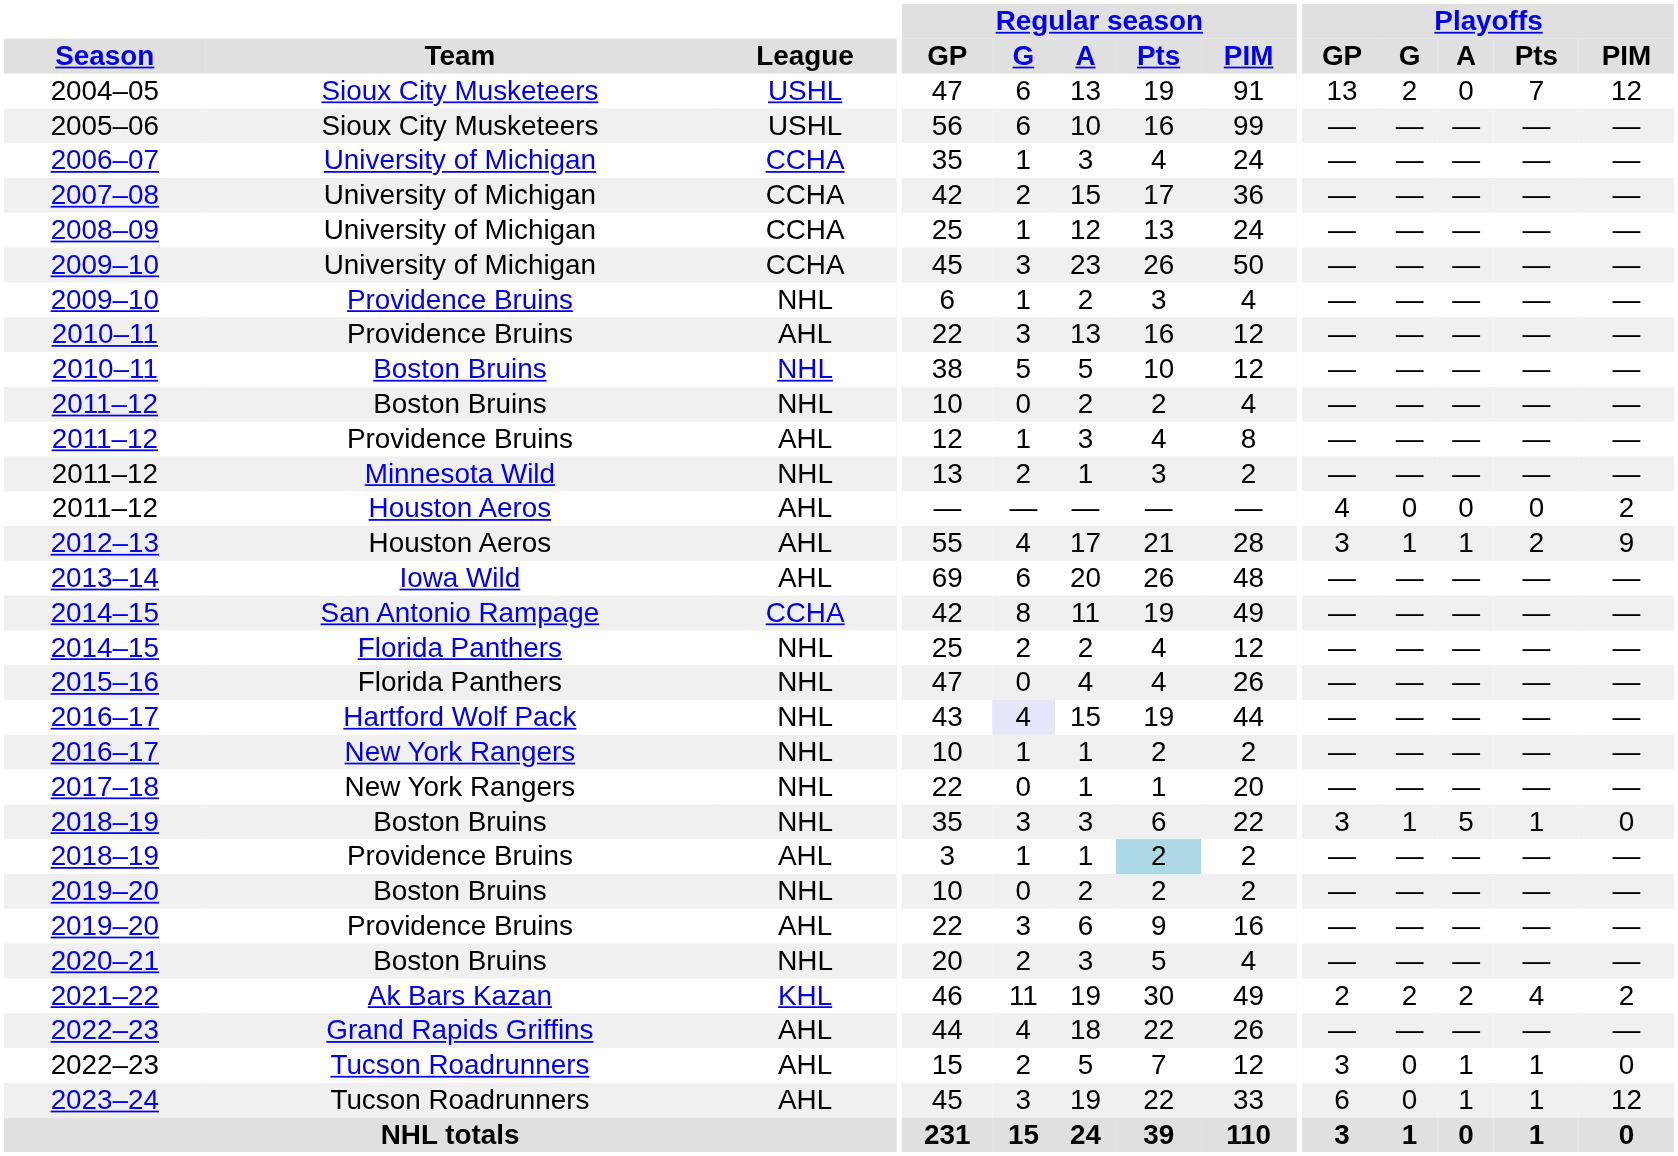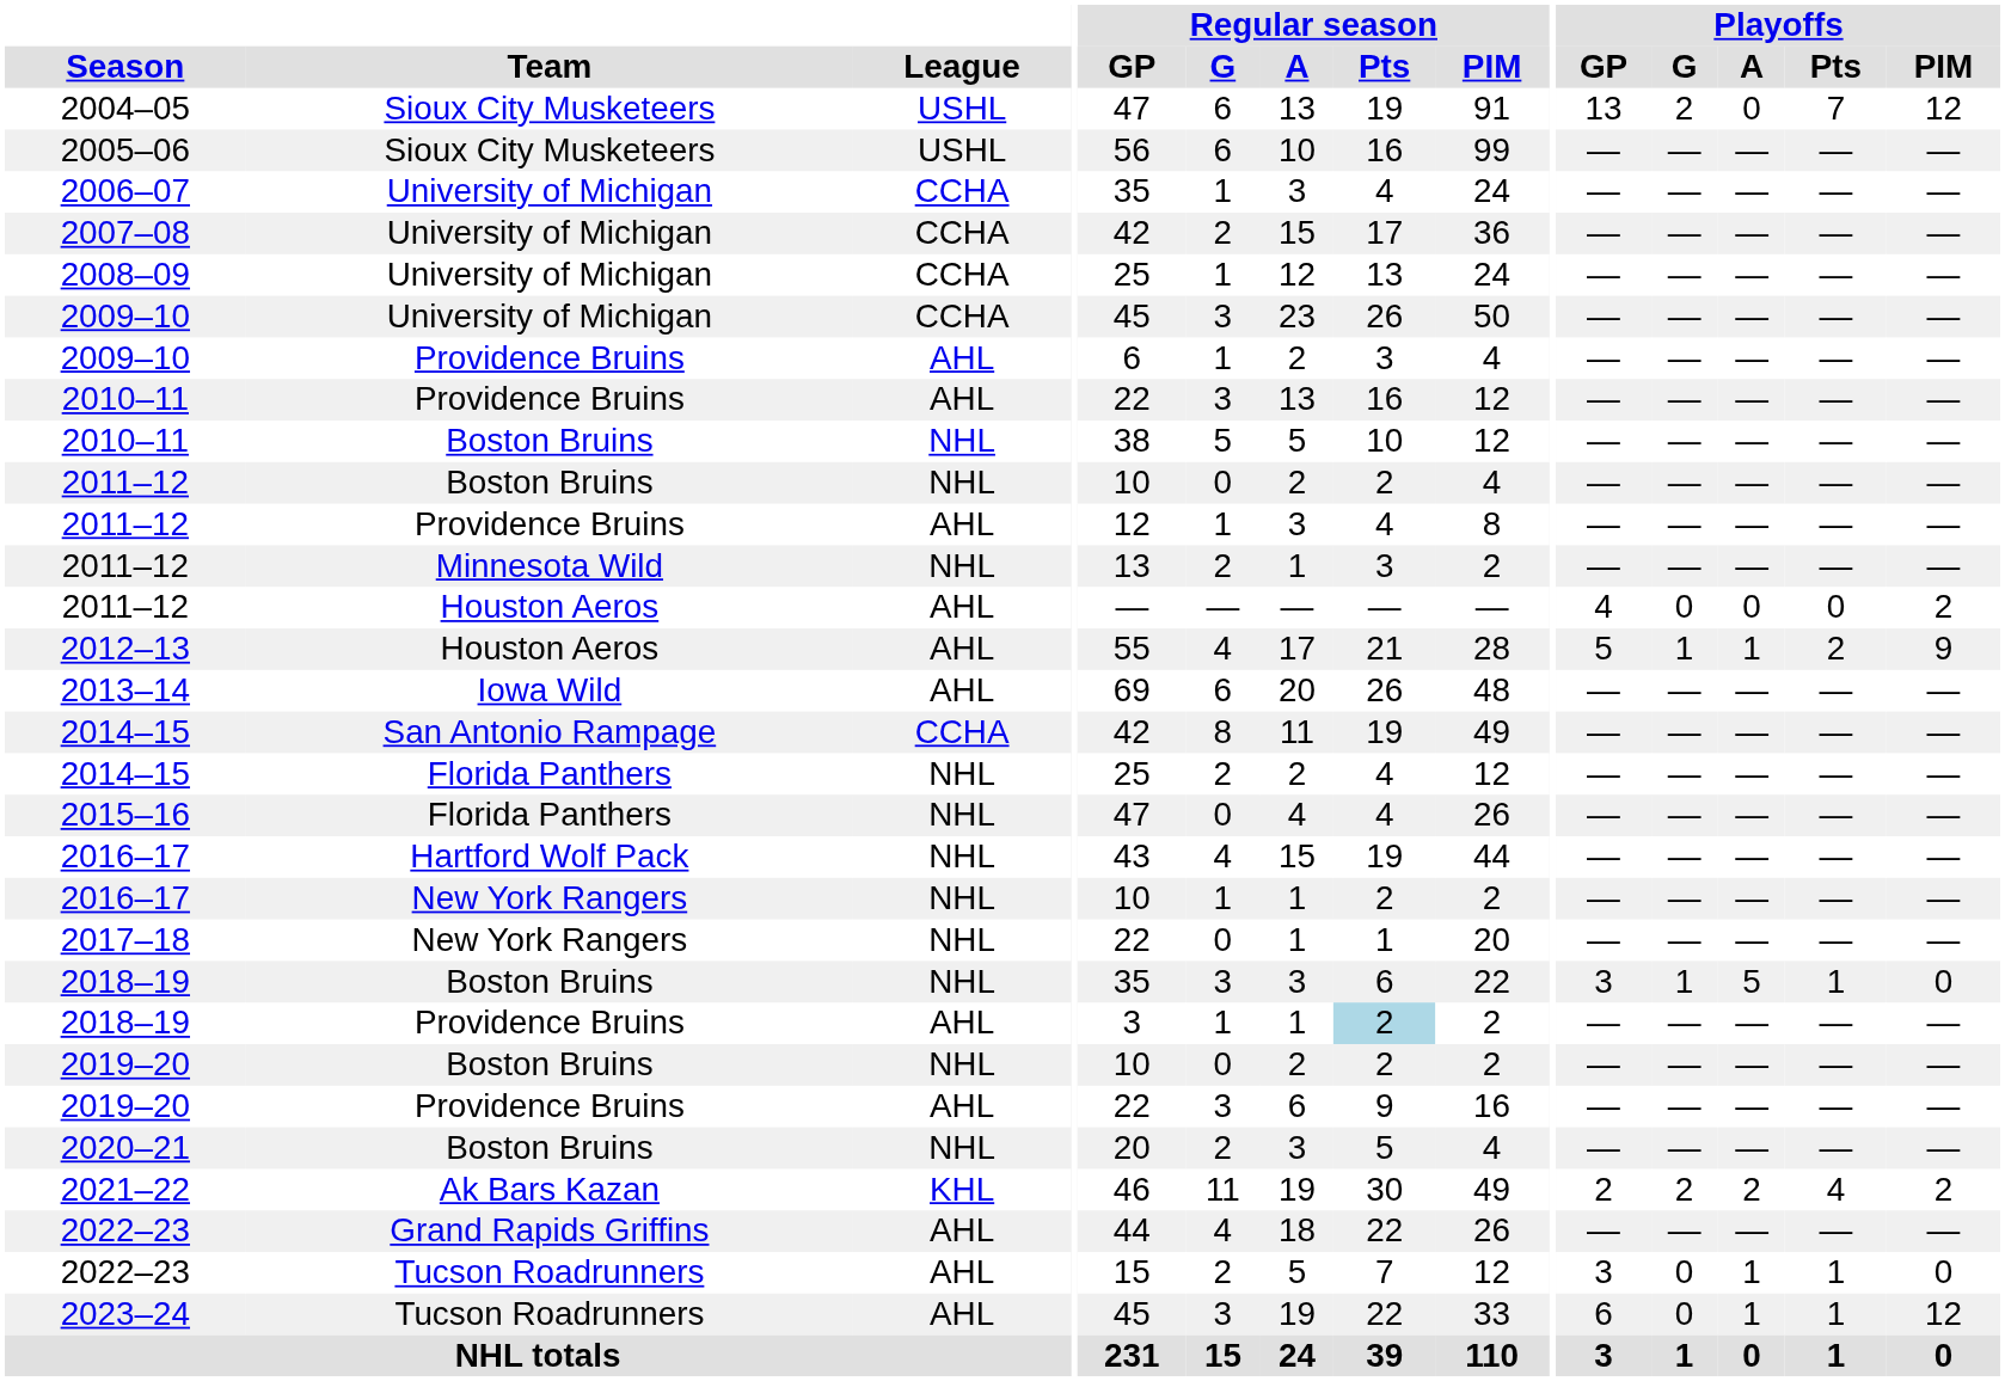 <table border="0" cellpadding="1" cellspacing="0" style="text-align:center; width:60em">
 <tr bgcolor="#e0e0e0">
 <th colspan="3" bgcolor="#ffffff"></th>
 <th rowspan="99" bgcolor="#ffffff"></th>
 <th colspan="5"><a href='#'>Regular season</a></th>
 <th rowspan="99" bgcolor="#ffffff"></th>
 <th colspan="5"><a href='#'>Playoffs</a></th>
 </tr>
 <tr bgcolor="#e0e0e0">
 <th><a href='#'>Season</a></th>
 <th>Team</th>
 <th>League</th>
 <th>GP</th>
 <th><a href='#'>G</a></th>
 <th><a href='#'>A</a></th>
 <th><a href='#'>Pts</a></th>
 <th><a href='#'>PIM</a></th>
 <th>GP</th>
 <th>G</th>
 <th>A</th>
 <th>Pts</th>
 <th>PIM</th>
 </tr>
 <tr>
 <td>2004–05</td>
 <td><a href='#'>Sioux City Musketeers</a></td>
 <td><a href='#'>USHL</a></td>
 <td>47</td>
 <td>6</td>
 <td>13</td>
 <td>19</td>
 <td>91</td>
 <td>13</td>
 <td>2</td>
 <td>0</td>
 <td>7</td>
 <td>12</td>
 </tr>
 <tr style="background:#f0f0f0;">
 <td>2005–06</td>
 <td>Sioux City Musketeers</td>
 <td>USHL</td>
 <td>56</td>
 <td>6</td>
 <td>10</td>
 <td>16</td>
 <td>99</td>
 <td>—</td>
 <td>—</td>
 <td>—</td>
 <td>—</td>
 <td>—</td>
 </tr>
 <tr>
 <td><a href='#'>2006–07</a></td>
 <td><a href='#'>University of Michigan</a></td>
 <td><a href='#'>CCHA</a></td>
 <td>35</td>
 <td>1</td>
 <td>3</td>
 <td>4</td>
 <td>24</td>
 <td>—</td>
 <td>—</td>
 <td>—</td>
 <td>—</td>
 <td>—</td>
 </tr>
 <tr style="background:#f0f0f0;">
 <td><a href='#'>2007–08</a></td>
 <td>University of Michigan</td>
 <td>CCHA</td>
 <td>42</td>
 <td>2</td>
 <td>15</td>
 <td>17</td>
 <td>36</td>
 <td>—</td>
 <td>—</td>
 <td>—</td>
 <td>—</td>
 <td>—</td>
 </tr>
 <tr>
 <td><a href='#'>2008–09</a></td>
 <td>University of Michigan</td>
 <td>CCHA</td>
 <td>25</td>
 <td>1</td>
 <td>12</td>
 <td>13</td>
 <td>24</td>
 <td>—</td>
 <td>—</td>
 <td>—</td>
 <td>—</td>
 <td>—</td>
 </tr>
 <tr style="background:#f0f0f0;">
 <td><a href='#'>2009–10</a></td>
 <td>University of Michigan</td>
 <td>CCHA</td>
 <td>45</td>
 <td>3</td>
 <td>23</td>
 <td>26</td>
 <td>50</td>
 <td>—</td>
 <td>—</td>
 <td>—</td>
 <td>—</td>
 <td>—</td>
 </tr>
 <tr>
 <td><a href='#'>2009–10</a></td>
 <td><a href='#'>Providence Bruins</a></td>
-<td>NHL</td>
+<td><a href='#'>AHL</a></td>
 <td>6</td>
 <td>1</td>
 <td>2</td>
 <td>3</td>
 <td>4</td>
 <td>—</td>
 <td>—</td>
 <td>—</td>
 <td>—</td>
 <td>—</td>
 </tr>
 <tr style="background:#f0f0f0;">
 <td><a href='#'>2010–11</a></td>
 <td>Providence Bruins</td>
 <td>AHL</td>
 <td>22</td>
 <td>3</td>
 <td>13</td>
 <td>16</td>
 <td>12</td>
 <td>—</td>
 <td>—</td>
 <td>—</td>
 <td>—</td>
 <td>—</td>
 </tr>
 <tr>
 <td><a href='#'>2010–11</a></td>
 <td><a href='#'>Boston Bruins</a></td>
 <td><a href='#'>NHL</a></td>
 <td>38</td>
 <td>5</td>
 <td>5</td>
 <td>10</td>
 <td>12</td>
 <td>—</td>
 <td>—</td>
 <td>—</td>
 <td>—</td>
 <td>—</td>
 </tr>
 <tr style="background:#f0f0f0;">
 <td><a href='#'>2011–12</a></td>
 <td>Boston Bruins</td>
 <td>NHL</td>
 <td>10</td>
 <td>0</td>
 <td>2</td>
 <td>2</td>
 <td>4</td>
 <td>—</td>
 <td>—</td>
 <td>—</td>
 <td>—</td>
 <td>—</td>
 </tr>
 <tr>
 <td><a href='#'>2011–12</a></td>
 <td>Providence Bruins</td>
 <td>AHL</td>
 <td>12</td>
 <td>1</td>
 <td>3</td>
 <td>4</td>
 <td>8</td>
 <td>—</td>
 <td>—</td>
 <td>—</td>
 <td>—</td>
 <td>—</td>
 </tr>
 <tr style="background:#f0f0f0;">
 <td>2011–12</td>
 <td><a href='#'>Minnesota Wild</a></td>
 <td>NHL</td>
 <td>13</td>
 <td>2</td>
 <td>1</td>
 <td>3</td>
 <td>2</td>
 <td>—</td>
 <td>—</td>
 <td>—</td>
 <td>—</td>
 <td>—</td>
 </tr>
 <tr>
 <td>2011–12</td>
 <td><a href='#'>Houston Aeros</a></td>
 <td>AHL</td>
 <td>—</td>
 <td>—</td>
 <td>—</td>
 <td>—</td>
 <td>—</td>
 <td>4</td>
 <td>0</td>
 <td>0</td>
 <td>0</td>
 <td>2</td>
 </tr>
 <tr style="background:#f0f0f0;">
 <td><a href='#'>2012–13</a></td>
 <td>Houston Aeros</td>
 <td>AHL</td>
 <td>55</td>
 <td>4</td>
 <td>17</td>
 <td>21</td>
 <td>28</td>
-<td>3</td>
+<td>5</td>
 <td>1</td>
 <td>1</td>
 <td>2</td>
 <td>9</td>
 </tr>
 <tr>
 <td><a href='#'>2013–14</a></td>
 <td><a href='#'>Iowa Wild</a></td>
 <td>AHL</td>
 <td>69</td>
 <td>6</td>
 <td>20</td>
 <td>26</td>
 <td>48</td>
 <td>—</td>
 <td>—</td>
 <td>—</td>
 <td>—</td>
 <td>—</td>
 </tr>
 <tr style="background:#f0f0f0;">
 <td><a href='#'>2014–15</a></td>
 <td><a href='#'>San Antonio Rampage</a></td>
 <td><a href='#'>CCHA</a></td>
 <td>42</td>
 <td>8</td>
 <td>11</td>
 <td>19</td>
 <td>49</td>
 <td>—</td>
 <td>—</td>
 <td>—</td>
 <td>—</td>
 <td>—</td>
 </tr>
 <tr>
 <td><a href='#'>2014–15</a></td>
 <td><a href='#'>Florida Panthers</a></td>
 <td>NHL</td>
 <td>25</td>
 <td>2</td>
 <td>2</td>
 <td>4</td>
 <td>12</td>
 <td>—</td>
 <td>—</td>
 <td>—</td>
 <td>—</td>
 <td>—</td>
 </tr>
 <tr style="background:#f0f0f0;">
 <td><a href='#'>2015–16</a></td>
 <td>Florida Panthers</td>
 <td>NHL</td>
 <td>47</td>
 <td>0</td>
 <td>4</td>
 <td>4</td>
 <td>26</td>
 <td>—</td>
 <td>—</td>
 <td>—</td>
 <td>—</td>
 <td>—</td>
 </tr>
 <tr>
 <td><a href='#'>2016–17</a></td>
 <td><a href='#'>Hartford Wolf Pack</a></td>
 <td>NHL</td>
 <td>43</td>
-<td style="background: lavender;">4</td>
+<td>4</td>
 <td>15</td>
 <td>19</td>
 <td>44</td>
 <td>—</td>
 <td>—</td>
 <td>—</td>
 <td>—</td>
 <td>—</td>
 </tr>
 <tr style="background:#f0f0f0;">
 <td><a href='#'>2016–17</a></td>
 <td><a href='#'>New York Rangers</a></td>
 <td>NHL</td>
 <td>10</td>
 <td>1</td>
 <td>1</td>
 <td>2</td>
 <td>2</td>
 <td>—</td>
 <td>—</td>
 <td>—</td>
 <td>—</td>
 <td>—</td>
 </tr>
 <tr>
 <td><a href='#'>2017–18</a></td>
 <td>New York Rangers</td>
 <td>NHL</td>
 <td>22</td>
 <td>0</td>
 <td>1</td>
 <td>1</td>
 <td>20</td>
 <td>—</td>
 <td>—</td>
 <td>—</td>
 <td>—</td>
 <td>—</td>
 </tr>
 <tr style="background:#f0f0f0;">
 <td><a href='#'>2018–19</a></td>
 <td>Boston Bruins</td>
 <td>NHL</td>
 <td>35</td>
 <td>3</td>
 <td>3</td>
 <td>6</td>
 <td>22</td>
 <td>3</td>
 <td>1</td>
 <td>5</td>
 <td>1</td>
 <td>0</td>
 </tr>
 <tr>
 <td><a href='#'>2018–19</a></td>
 <td>Providence Bruins</td>
 <td>AHL</td>
 <td>3</td>
 <td>1</td>
 <td>1</td>
 <td style="background: lightblue;">2</td>
 <td>2</td>
 <td>—</td>
 <td>—</td>
 <td>—</td>
 <td>—</td>
 <td>—</td>
 </tr>
 <tr style="background:#f0f0f0;">
 <td><a href='#'>2019–20</a></td>
 <td>Boston Bruins</td>
 <td>NHL</td>
 <td>10</td>
 <td>0</td>
 <td>2</td>
 <td>2</td>
 <td>2</td>
 <td>—</td>
 <td>—</td>
 <td>—</td>
 <td>—</td>
 <td>—</td>
 </tr>
 <tr>
 <td><a href='#'>2019–20</a></td>
 <td>Providence Bruins</td>
 <td>AHL</td>
 <td>22</td>
 <td>3</td>
 <td>6</td>
 <td>9</td>
 <td>16</td>
 <td>—</td>
 <td>—</td>
 <td>—</td>
 <td>—</td>
 <td>—</td>
 </tr>
 <tr style="background:#f0f0f0;">
 <td><a href='#'>2020–21</a></td>
 <td>Boston Bruins</td>
 <td>NHL</td>
 <td>20</td>
 <td>2</td>
 <td>3</td>
 <td>5</td>
 <td>4</td>
 <td>—</td>
 <td>—</td>
 <td>—</td>
 <td>—</td>
 <td>—</td>
 </tr>
 <tr>
 <td><a href='#'>2021–22</a></td>
 <td><a href='#'>Ak Bars Kazan</a></td>
 <td><a href='#'>KHL</a></td>
 <td>46</td>
 <td>11</td>
 <td>19</td>
 <td>30</td>
 <td>49</td>
 <td>2</td>
 <td>2</td>
 <td>2</td>
 <td>4</td>
 <td>2</td>
 </tr>
 <tr style="background:#f0f0f0;">
 <td><a href='#'>2022–23</a></td>
 <td><a href='#'>Grand Rapids Griffins</a></td>
 <td>AHL</td>
 <td>44</td>
 <td>4</td>
 <td>18</td>
 <td>22</td>
 <td>26</td>
 <td>—</td>
 <td>—</td>
 <td>—</td>
 <td>—</td>
 <td>—</td>
 </tr>
 <tr>
 <td>2022–23</td>
 <td><a href='#'>Tucson Roadrunners</a></td>
 <td>AHL</td>
 <td>15</td>
 <td>2</td>
 <td>5</td>
 <td>7</td>
 <td>12</td>
 <td>3</td>
 <td>0</td>
 <td>1</td>
 <td>1</td>
 <td>0</td>
 </tr>
 <tr style="background:#f0f0f0;">
 <td><a href='#'>2023–24</a></td>
 <td>Tucson Roadrunners</td>
 <td>AHL</td>
 <td>45</td>
 <td>3</td>
 <td>19</td>
 <td>22</td>
 <td>33</td>
 <td>6</td>
 <td>0</td>
 <td>1</td>
 <td>1</td>
 <td>12</td>
 </tr>
 <tr ALIGN="center" bgcolor="#e0e0e0">
 <th colspan="3">NHL totals</th>
 <th>231</th>
 <th>15</th>
 <th>24</th>
 <th>39</th>
 <th>110</th>
 <th>3</th>
 <th>1</th>
 <th>0</th>
 <th>1</th>
 <th>0</th>
 </tr>
 </table>
